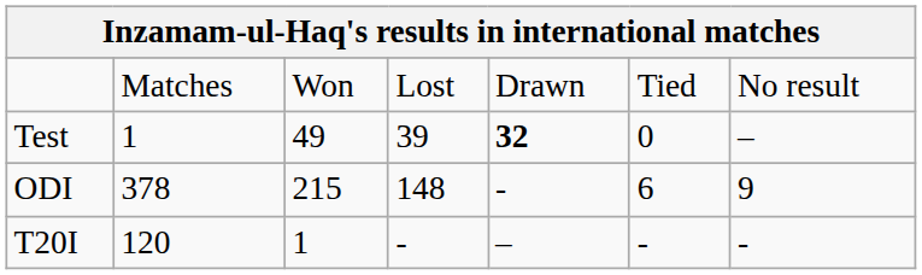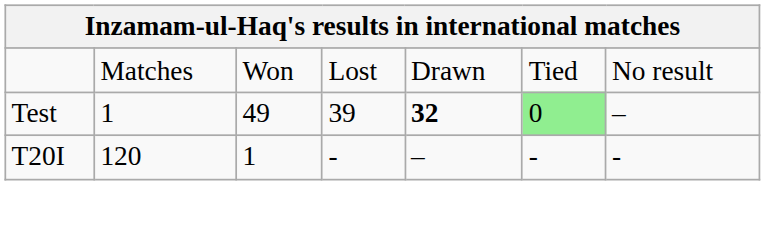 <table class="wikitable" style="float:right; margin-left:1em; width:50%;">
 <tr>
 <th colspan="7"><strong> Inzamam-ul-Haq's results in international matches</strong></th>
 </tr>
 <tr>
 <td> </td>
 <td>Matches</td>
 <td>Won</td>
 <td>Lost</td>
 <td>Drawn</td>
 <td>Tied</td>
 <td>No result</td>
 </tr>
 <tr>
 <td>Test</td>
 <td>1</td>
 <td>49</td>
 <td>39</td>
 <td><strong>32</strong></td>
-<td>0</td>
+<td style="background: lightgreen;">0</td>
 <td>–</td>
-</tr>
-<tr>
-<td>ODI</td>
-<td>378</td>
-<td>215</td>
-<td>148</td>
-<td>-</td>
-<td>6</td>
-<td>9</td>
 </tr>
 <tr>
 <td>T20I</td>
 <td>120</td>
 <td>1</td>
 <td>-</td>
 <td>–</td>
 <td>-</td>
 <td>-</td>
 </tr>
 </table>
